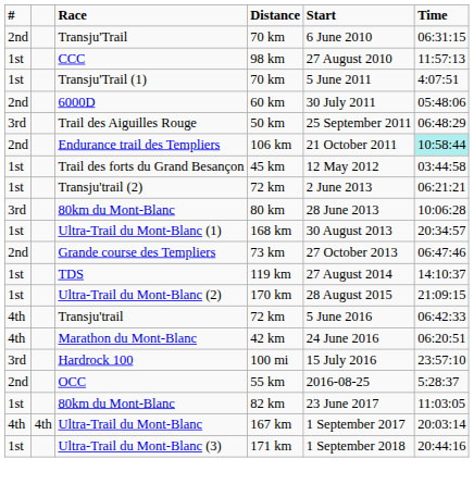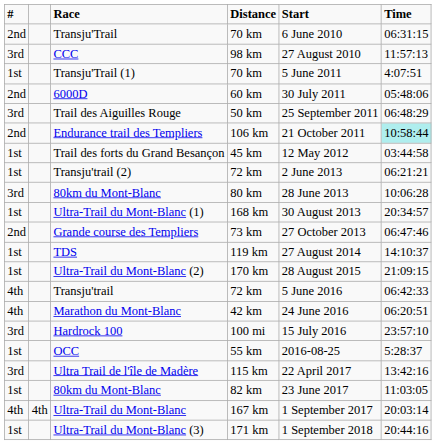 <table class="wikitable sortable alternance">
 <tr>
 <td><strong>#</strong></td>
 <td><strong></strong></td>
 <td><strong>Race</strong></td>
 <td><strong>Distance</strong></td>
 <td><strong>Start</strong></td>
 <td><strong>Time</strong></td>
 </tr>
 <tr>
 <td>2nd</td>
 <td></td>
 <td> Transju'Trail</td>
 <td>70 km</td>
 <td>6 June 2010</td>
 <td>06:31:15</td>
 </tr>
 <tr>
-<td>1st</td>
+<td>3rd</td>
 <td></td>
 <td>    <a href='#'>CCC</a></td>
 <td>98 km</td>
 <td>27 August 2010</td>
 <td>11:57:13</td>
 </tr>
 <tr>
 <td>1st</td>
 <td></td>
 <td> Transju'Trail (1)</td>
 <td>70 km</td>
 <td>5 June 2011</td>
 <td>4:07:51</td>
 </tr>
 <tr>
 <td>2nd</td>
 <td></td>
 <td> <a href='#'>6000D</a></td>
 <td>60 km</td>
 <td>30 July 2011</td>
 <td>05:48:06</td>
 </tr>
 <tr>
 <td>3rd</td>
 <td></td>
 <td> Trail des Aiguilles Rouge</td>
 <td>50 km</td>
 <td>25 September 2011</td>
 <td>06:48:29</td>
 </tr>
 <tr>
 <td>2nd</td>
 <td></td>
 <td> <a href='#'>Endurance trail des Templiers</a></td>
 <td>106 km</td>
 <td>21 October 2011</td>
 <td style="background: paleturquoise;">10:58:44</td>
 </tr>
 <tr>
 <td>1st</td>
 <td></td>
 <td> Trail des forts du Grand Besançon</td>
 <td>45 km</td>
 <td>12 May 2012</td>
 <td>03:44:58</td>
 </tr>
 <tr>
 <td>1st</td>
 <td></td>
 <td> Transju'trail (2)</td>
 <td>72 km</td>
 <td>2 June 2013</td>
 <td>06:21:21</td>
 </tr>
 <tr>
 <td>3rd</td>
 <td></td>
 <td>  <a href='#'>80km du Mont-Blanc</a></td>
 <td>80 km</td>
 <td>28 June 2013</td>
 <td>10:06:28</td>
 </tr>
 <tr>
 <td>1st</td>
 <td></td>
 <td>   <a href='#'>Ultra-Trail du Mont-Blanc</a> (1)</td>
 <td>168 km</td>
 <td>30 August 2013</td>
 <td>20:34:57</td>
 </tr>
 <tr>
 <td>2nd</td>
 <td></td>
 <td> <a href='#'>Grande course des Templiers</a></td>
 <td>73 km</td>
 <td>27 October 2013</td>
 <td>06:47:46</td>
 </tr>
 <tr>
 <td>1st</td>
 <td></td>
 <td>  <a href='#'>TDS</a></td>
 <td>119 km</td>
 <td>27 August 2014</td>
 <td>14:10:37</td>
 </tr>
 <tr>
 <td>1st</td>
 <td></td>
 <td>   <a href='#'>Ultra-Trail du Mont-Blanc</a> (2)</td>
 <td>170 km</td>
 <td>28 August 2015</td>
 <td>21:09:15</td>
 </tr>
 <tr>
 <td>4th</td>
 <td></td>
 <td> Transju'trail</td>
 <td>72 km</td>
 <td>5 June 2016</td>
 <td>06:42:33</td>
 </tr>
 <tr>
 <td>4th</td>
 <td></td>
 <td>  <a href='#'>Marathon du Mont-Blanc</a></td>
 <td>42 km</td>
 <td>24 June 2016</td>
 <td>06:20:51</td>
 </tr>
 <tr>
 <td>3rd</td>
 <td></td>
 <td> <a href='#'>Hardrock 100</a></td>
 <td>100 mi</td>
 <td>15 July 2016</td>
 <td>23:57:10</td>
 </tr>
 <tr>
-<td>2nd</td>
+<td>1st</td>
 <td></td>
 <td>  <a href='#'>OCC</a></td>
 <td>55 km</td>
 <td>2016-08-25</td>
 <td>5:28:37</td>
+</tr>
+<tr>
+<td>3rd</td>
+<td></td>
+<td> <a href='#'>Ultra Trail de l'île de Madère</a></td>
+<td>115 km</td>
+<td>22 April 2017</td>
+<td>13:42:16</td>
 </tr>
 <tr>
 <td>1st</td>
 <td></td>
 <td>  <a href='#'>80km du Mont-Blanc</a></td>
 <td>82 km</td>
 <td>23 June 2017</td>
 <td>11:03:05</td>
 </tr>
 <tr>
 <td>4th</td>
 <td>4th</td>
 <td>   <a href='#'>Ultra-Trail du Mont-Blanc</a></td>
 <td>167 km</td>
 <td>1 September 2017</td>
 <td>20:03:14</td>
 </tr>
 <tr>
 <td>1st</td>
 <td></td>
 <td>   <a href='#'>Ultra-Trail du Mont-Blanc</a> (3)</td>
 <td>171 km</td>
 <td>1 September 2018</td>
 <td>20:44:16</td>
 </tr>
 </table>
